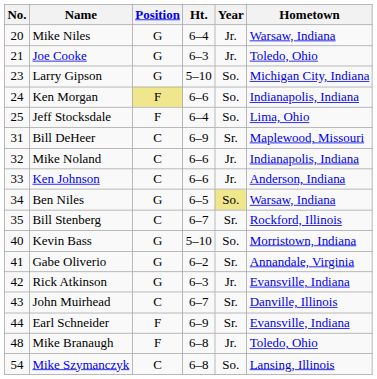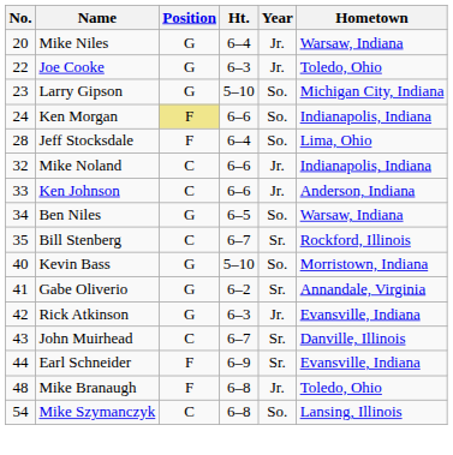 <table class="wikitable" style="text-align:center">
 <tr>
 <th>No.</th>
 <th>Name</th>
 <th><a href='#'>Position</a></th>
 <th>Ht.</th>
 <th>Year</th>
 <th>Hometown</th>
 </tr>
 <tr>
 <td>20</td>
 <td style="text-align:left">Mike Niles</td>
 <td>G</td>
 <td>6–4</td>
 <td>Jr.</td>
 <td style="text-align:left"><a href='#'>Warsaw, Indiana</a></td>
 </tr>
 <tr>
-<td>21</td>
+<td>22</td>
 <td style="text-align:left"><a href='#'>Joe Cooke</a></td>
 <td>G</td>
 <td>6–3</td>
 <td>Jr.</td>
 <td style="text-align:left"><a href='#'>Toledo, Ohio</a></td>
 </tr>
 <tr>
 <td>23</td>
 <td style="text-align:left">Larry Gipson</td>
 <td>G</td>
 <td>5–10</td>
 <td>So.</td>
 <td style="text-align:left"><a href='#'>Michigan City, Indiana</a></td>
 </tr>
 <tr>
 <td>24</td>
 <td style="text-align:left">Ken Morgan</td>
 <td style="background: khaki;">F</td>
 <td>6–6</td>
 <td>So.</td>
 <td style="text-align:left"><a href='#'>Indianapolis, Indiana</a></td>
 </tr>
 <tr>
-<td>25</td>
+<td>28</td>
 <td style="text-align:left">Jeff Stocksdale</td>
 <td>F</td>
 <td>6–4</td>
 <td>So.</td>
 <td style="text-align:left"><a href='#'>Lima, Ohio</a></td>
-</tr>
-<tr>
-<td>31</td>
-<td style="text-align:left">Bill DeHeer</td>
-<td>C</td>
-<td>6–9</td>
-<td>Sr.</td>
-<td style="text-align:left"><a href='#'>Maplewood, Missouri</a></td>
 </tr>
 <tr>
 <td>32</td>
 <td style="text-align:left">Mike Noland</td>
 <td>C</td>
 <td>6–6</td>
 <td>Jr.</td>
 <td style="text-align:left"><a href='#'>Indianapolis, Indiana</a></td>
 </tr>
 <tr>
 <td>33</td>
 <td style="text-align:left"><a href='#'>Ken Johnson</a></td>
 <td>C</td>
 <td>6–6</td>
 <td>Jr.</td>
 <td style="text-align:left"><a href='#'>Anderson, Indiana</a></td>
 </tr>
 <tr>
 <td>34</td>
 <td style="text-align:left">Ben Niles</td>
 <td>G</td>
 <td>6–5</td>
-<td style="background: khaki;">So.</td>
+<td>So.</td>
 <td style="text-align:left"><a href='#'>Warsaw, Indiana</a></td>
 </tr>
 <tr>
 <td>35</td>
 <td style="text-align:left">Bill Stenberg</td>
 <td>C</td>
 <td>6–7</td>
 <td>Sr.</td>
 <td style="text-align:left"><a href='#'>Rockford, Illinois</a></td>
 </tr>
 <tr>
 <td>40</td>
 <td style="text-align:left">Kevin Bass</td>
 <td>G</td>
 <td>5–10</td>
 <td>So.</td>
 <td style="text-align:left"><a href='#'>Morristown, Indiana</a></td>
 </tr>
 <tr>
 <td>41</td>
 <td style="text-align:left">Gabe Oliverio</td>
 <td>G</td>
 <td>6–2</td>
 <td>Sr.</td>
 <td style="text-align:left"><a href='#'>Annandale, Virginia</a></td>
 </tr>
 <tr>
 <td>42</td>
 <td style="text-align:left">Rick Atkinson</td>
 <td>G</td>
 <td>6–3</td>
 <td>Jr.</td>
 <td style="text-align:left"><a href='#'>Evansville, Indiana</a></td>
 </tr>
 <tr>
 <td>43</td>
 <td style="text-align:left">John Muirhead</td>
 <td>C</td>
 <td>6–7</td>
 <td>Sr.</td>
 <td style="text-align:left"><a href='#'>Danville, Illinois</a></td>
 </tr>
 <tr>
 <td>44</td>
 <td style="text-align:left">Earl Schneider</td>
 <td>F</td>
 <td>6–9</td>
 <td>Sr.</td>
 <td style="text-align:left"><a href='#'>Evansville, Indiana</a></td>
 </tr>
 <tr>
 <td>48</td>
 <td style="text-align:left">Mike Branaugh</td>
 <td>F</td>
 <td>6–8</td>
 <td>Jr.</td>
 <td style="text-align:left"><a href='#'>Toledo, Ohio</a></td>
 </tr>
 <tr>
 <td>54</td>
 <td style="text-align:left"><a href='#'>Mike Szymanczyk</a></td>
 <td>C</td>
 <td>6–8</td>
 <td>So.</td>
 <td style="text-align:left"><a href='#'>Lansing, Illinois</a></td>
 </tr>
 </table>
